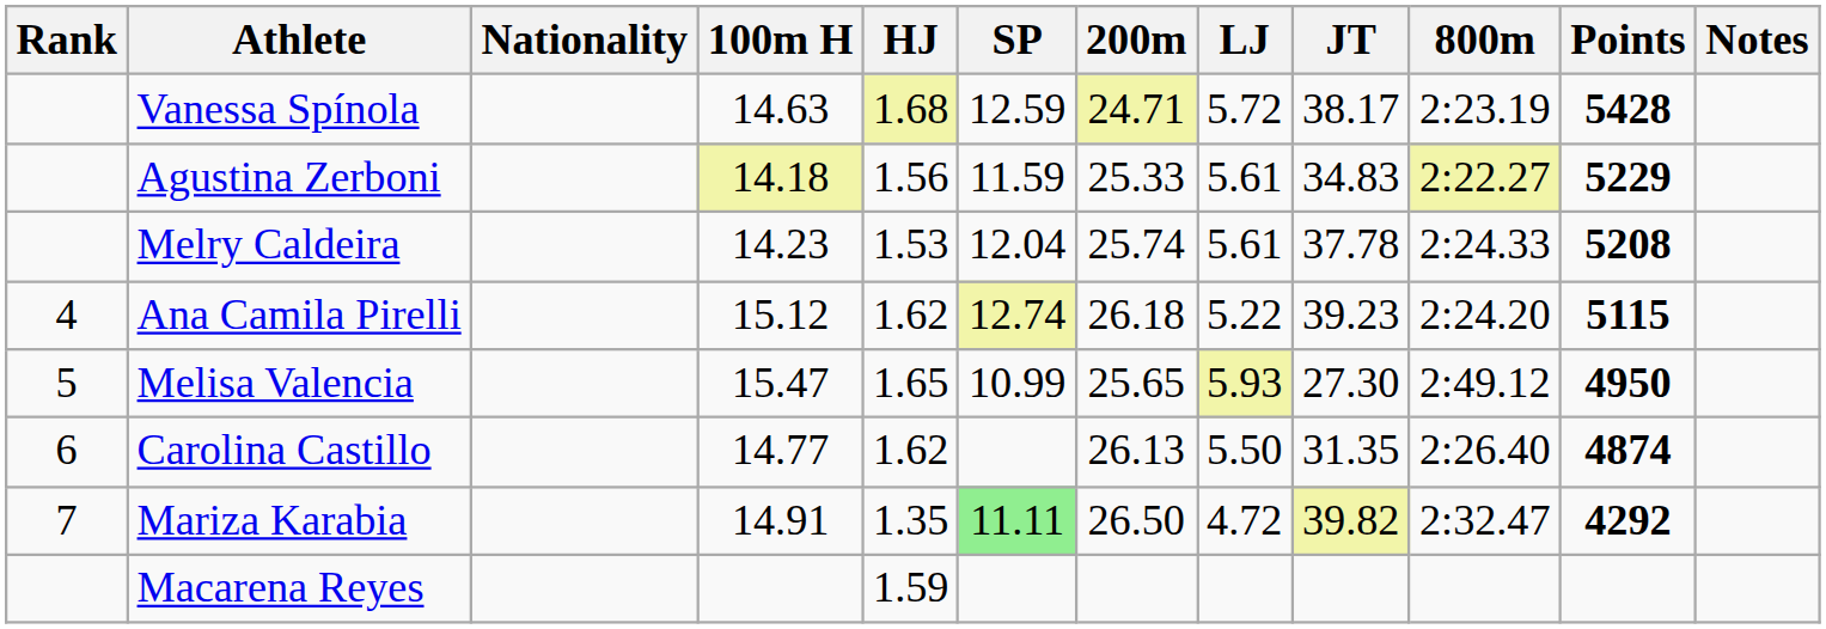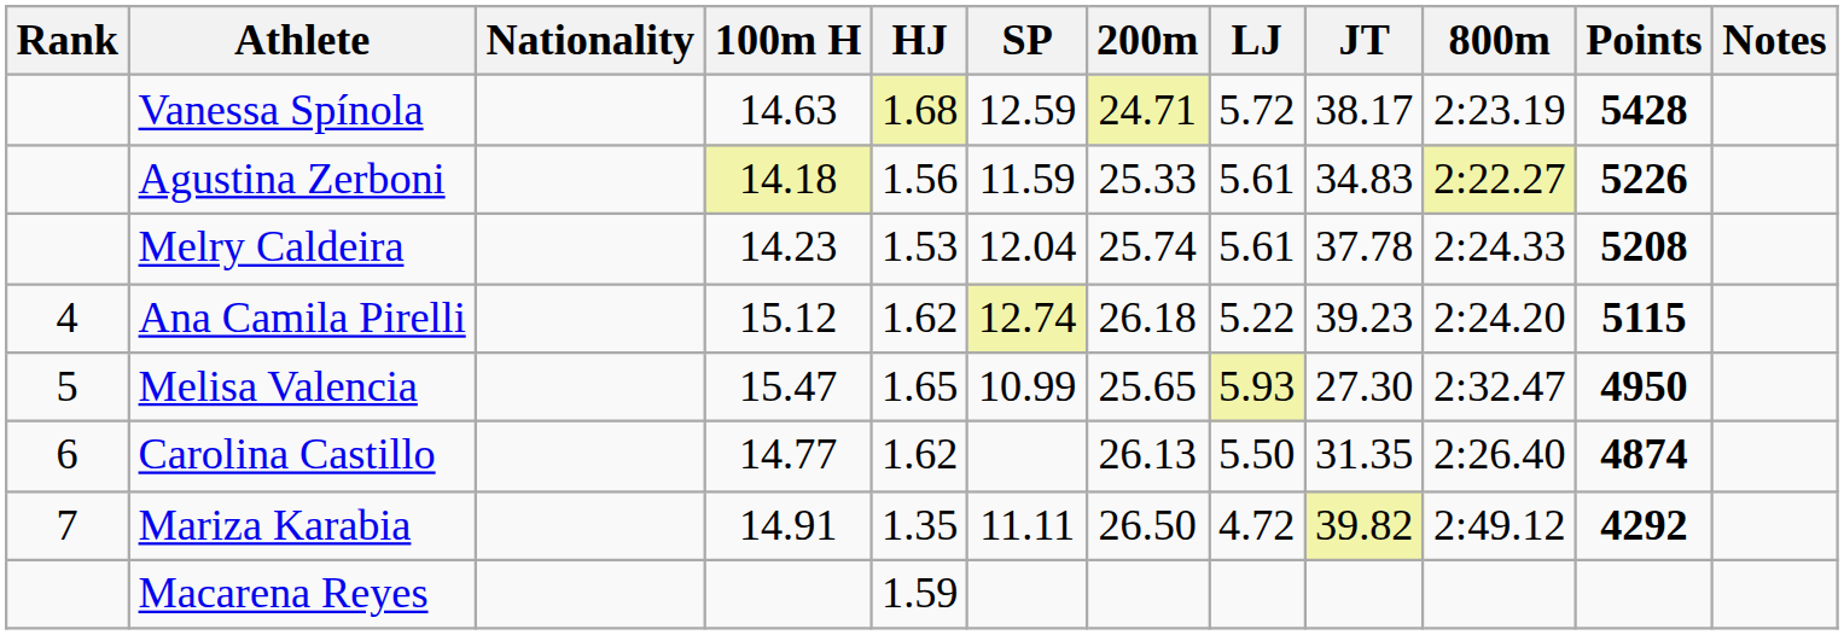 <table class="wikitable sortable" style=" text-align:center;">
 <tr>
 <th>Rank</th>
 <th>Athlete</th>
 <th>Nationality</th>
 <th>100m H</th>
 <th>HJ</th>
 <th>SP</th>
 <th>200m</th>
 <th>LJ</th>
 <th>JT</th>
 <th>800m</th>
 <th>Points</th>
 <th>Notes</th>
 </tr>
 <tr>
 <td></td>
 <td align=left><a href='#'>Vanessa Spínola</a></td>
 <td align=left></td>
 <td>14.63</td>
 <td bgcolor=#F2F5A9>1.68</td>
 <td>12.59</td>
 <td bgcolor=#F2F5A9>24.71</td>
 <td>5.72</td>
 <td>38.17</td>
 <td>2:23.19</td>
 <td><strong>5428</strong></td>
 <td></td>
 </tr>
 <tr>
 <td></td>
 <td align=left><a href='#'>Agustina Zerboni</a></td>
 <td align=left></td>
 <td bgcolor=#F2F5A9>14.18</td>
 <td>1.56</td>
 <td>11.59</td>
 <td>25.33</td>
 <td>5.61</td>
 <td>34.83</td>
 <td bgcolor=#F2F5A9>2:22.27</td>
-<td><strong>5229</strong></td>
+<td><strong>5226</strong></td>
 <td></td>
 </tr>
 <tr>
 <td></td>
 <td align=left><a href='#'>Melry Caldeira</a></td>
 <td align=left></td>
 <td>14.23</td>
 <td>1.53</td>
 <td>12.04</td>
 <td>25.74</td>
 <td>5.61</td>
 <td>37.78</td>
 <td>2:24.33</td>
 <td><strong>5208</strong></td>
 <td></td>
 </tr>
 <tr>
 <td>4</td>
 <td align=left><a href='#'>Ana Camila Pirelli</a></td>
 <td align=left></td>
 <td>15.12</td>
 <td>1.62</td>
 <td bgcolor=#F2F5A9>12.74</td>
 <td>26.18</td>
 <td>5.22</td>
 <td>39.23</td>
 <td>2:24.20</td>
 <td><strong>5115</strong></td>
 <td></td>
 </tr>
 <tr>
 <td>5</td>
 <td align=left><a href='#'>Melisa Valencia</a></td>
 <td align=left></td>
 <td>15.47</td>
 <td>1.65</td>
 <td>10.99</td>
 <td>25.65</td>
 <td bgcolor=#F2F5A9>5.93</td>
 <td>27.30</td>
-<td>2:49.12</td>
+<td>2:32.47</td>
 <td><strong>4950</strong></td>
 <td></td>
 </tr>
 <tr>
 <td>6</td>
 <td align=left><a href='#'>Carolina Castillo</a></td>
 <td align=left></td>
 <td>14.77</td>
 <td>1.62</td>
 <td></td>
 <td>26.13</td>
 <td>5.50</td>
 <td>31.35</td>
 <td>2:26.40</td>
 <td><strong>4874</strong></td>
 <td></td>
 </tr>
 <tr>
 <td>7</td>
 <td align=left><a href='#'>Mariza Karabia</a></td>
 <td align=left></td>
 <td>14.91</td>
 <td>1.35</td>
-<td style="background: lightgreen;">11.11</td>
+<td>11.11</td>
 <td>26.50</td>
 <td>4.72</td>
 <td bgcolor=#F2F5A9>39.82</td>
-<td>2:32.47</td>
+<td>2:49.12</td>
 <td><strong>4292</strong></td>
 <td></td>
 </tr>
 <tr>
 <td></td>
 <td align=left><a href='#'>Macarena Reyes</a></td>
 <td align=left></td>
 <td></td>
 <td>1.59</td>
 <td></td>
 <td></td>
 <td></td>
 <td></td>
 <td></td>
 <td><strong></strong></td>
 <td></td>
 </tr>
 </table>
